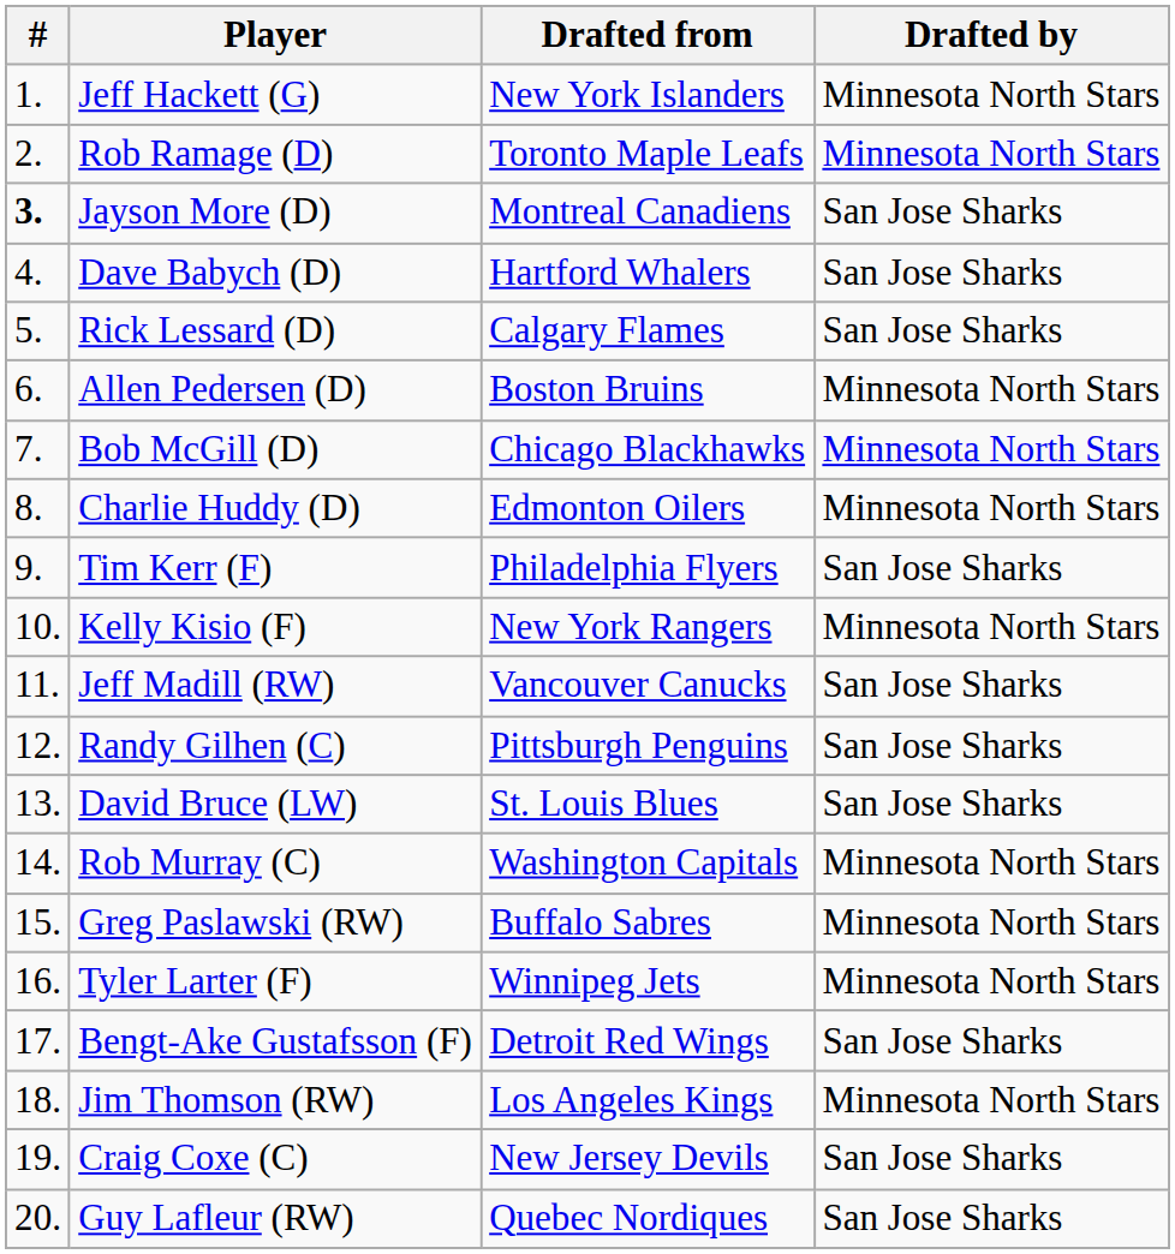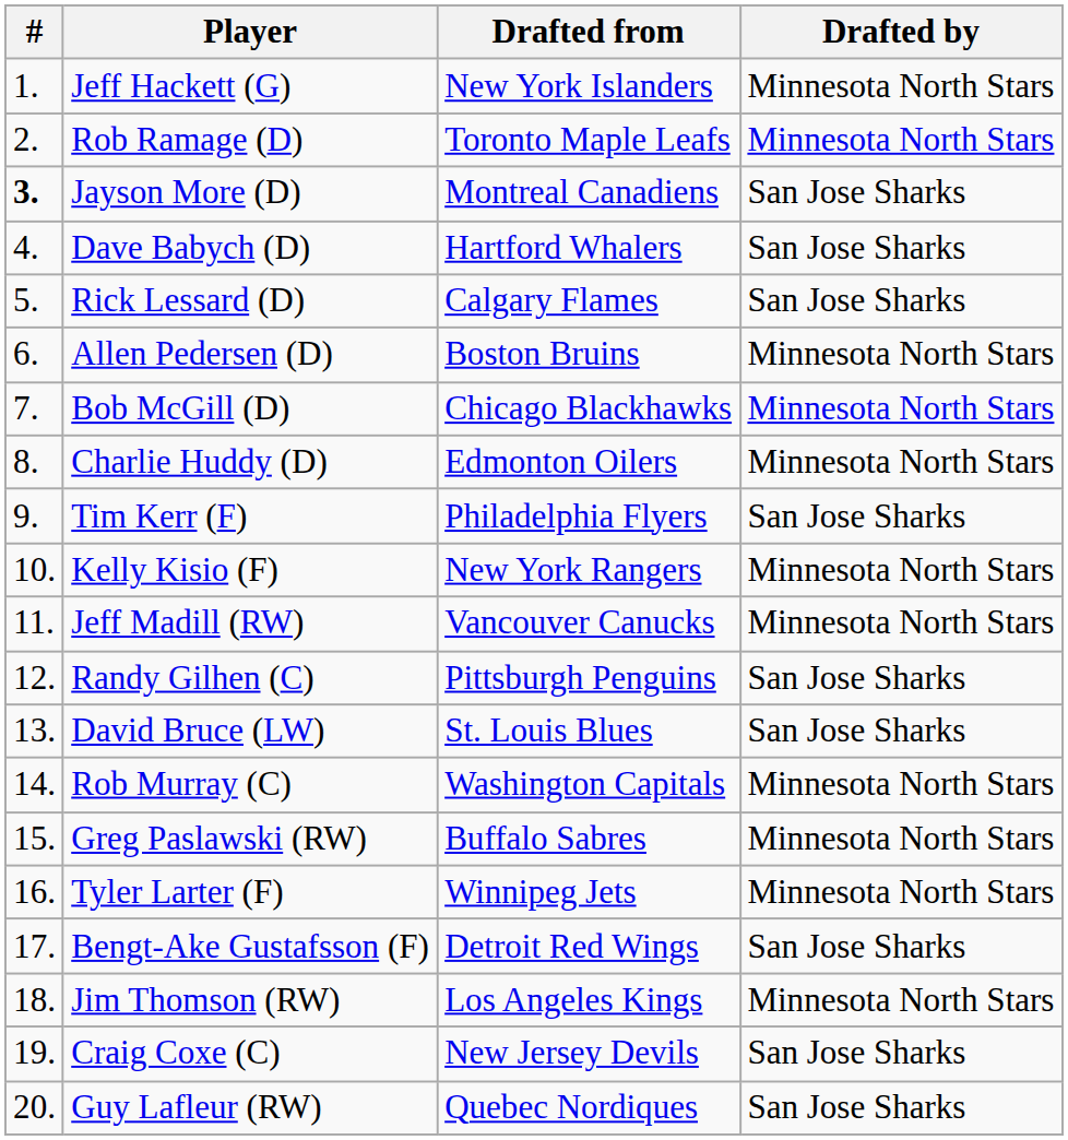 <table class="wikitable">
 <tr>
 <th bgcolor="#DDDDFF">#</th>
 <th bgcolor="#DDDDFF">Player</th>
 <th bgcolor="#DDDDFF">Drafted from</th>
 <th bgcolor="#DDDDFF">Drafted by</th>
 </tr>
 <tr>
 <td>1.</td>
 <td><a href='#'>Jeff Hackett</a> (<a href='#'>G</a>)</td>
 <td><a href='#'>New York Islanders</a></td>
 <td>Minnesota North Stars</td>
 </tr>
 <tr>
 <td>2.</td>
 <td><a href='#'>Rob Ramage</a> (<a href='#'>D</a>)</td>
 <td><a href='#'>Toronto Maple Leafs</a></td>
 <td><a href='#'>Minnesota North Stars</a></td>
 </tr>
 <tr>
 <td><strong>3.</strong></td>
 <td><a href='#'>Jayson More</a> (D)</td>
 <td><a href='#'>Montreal Canadiens</a></td>
 <td>San Jose Sharks</td>
 </tr>
 <tr>
 <td>4.</td>
 <td><a href='#'>Dave Babych</a> (D)</td>
 <td><a href='#'>Hartford Whalers</a></td>
 <td>San Jose Sharks</td>
 </tr>
 <tr>
 <td>5.</td>
 <td><a href='#'>Rick Lessard</a> (D)</td>
 <td><a href='#'>Calgary Flames</a></td>
 <td>San Jose Sharks</td>
 </tr>
 <tr>
 <td>6.</td>
 <td><a href='#'>Allen Pedersen</a> (D)</td>
 <td><a href='#'>Boston Bruins</a></td>
 <td>Minnesota North Stars</td>
 </tr>
 <tr>
 <td>7.</td>
 <td><a href='#'>Bob McGill</a> (D)</td>
 <td><a href='#'>Chicago Blackhawks</a></td>
 <td><a href='#'>Minnesota North Stars</a></td>
 </tr>
 <tr>
 <td>8.</td>
 <td><a href='#'>Charlie Huddy</a> (D)</td>
 <td><a href='#'>Edmonton Oilers</a></td>
 <td>Minnesota North Stars</td>
 </tr>
 <tr>
 <td>9.</td>
 <td><a href='#'>Tim Kerr</a> (<a href='#'>F</a>)</td>
 <td><a href='#'>Philadelphia Flyers</a></td>
 <td>San Jose Sharks</td>
 </tr>
 <tr>
 <td>10.</td>
 <td><a href='#'>Kelly Kisio</a> (F)</td>
 <td><a href='#'>New York Rangers</a></td>
 <td>Minnesota North Stars</td>
 </tr>
 <tr>
 <td>11.</td>
 <td><a href='#'>Jeff Madill</a> (<a href='#'>RW</a>)</td>
 <td><a href='#'>Vancouver Canucks</a></td>
-<td>San Jose Sharks</td>
+<td>Minnesota North Stars</td>
 </tr>
 <tr>
 <td>12.</td>
 <td><a href='#'>Randy Gilhen</a> (<a href='#'>C</a>)</td>
 <td><a href='#'>Pittsburgh Penguins</a></td>
 <td>San Jose Sharks</td>
 </tr>
 <tr>
 <td>13.</td>
 <td><a href='#'>David Bruce</a> (<a href='#'>LW</a>)</td>
 <td><a href='#'>St. Louis Blues</a></td>
 <td>San Jose Sharks</td>
 </tr>
 <tr>
 <td>14.</td>
 <td><a href='#'>Rob Murray</a> (C)</td>
 <td><a href='#'>Washington Capitals</a></td>
 <td>Minnesota North Stars</td>
 </tr>
 <tr>
 <td>15.</td>
 <td><a href='#'>Greg Paslawski</a> (RW)</td>
 <td><a href='#'>Buffalo Sabres</a></td>
 <td>Minnesota North Stars</td>
 </tr>
 <tr>
 <td>16.</td>
 <td><a href='#'>Tyler Larter</a> (F)</td>
 <td><a href='#'>Winnipeg Jets</a></td>
 <td>Minnesota North Stars</td>
 </tr>
 <tr>
 <td>17.</td>
 <td><a href='#'>Bengt-Ake Gustafsson</a> (F)</td>
 <td><a href='#'>Detroit Red Wings</a></td>
 <td>San Jose Sharks</td>
 </tr>
 <tr>
 <td>18.</td>
 <td><a href='#'>Jim Thomson</a> (RW)</td>
 <td><a href='#'>Los Angeles Kings</a></td>
 <td>Minnesota North Stars</td>
 </tr>
 <tr>
 <td>19.</td>
 <td><a href='#'>Craig Coxe</a> (C)</td>
 <td><a href='#'>New Jersey Devils</a></td>
 <td>San Jose Sharks</td>
 </tr>
 <tr>
 <td>20.</td>
 <td><a href='#'>Guy Lafleur</a> (RW)</td>
 <td><a href='#'>Quebec Nordiques</a></td>
 <td>San Jose Sharks</td>
 </tr>
 </table>
